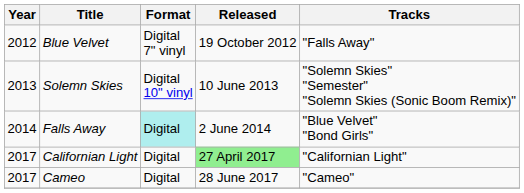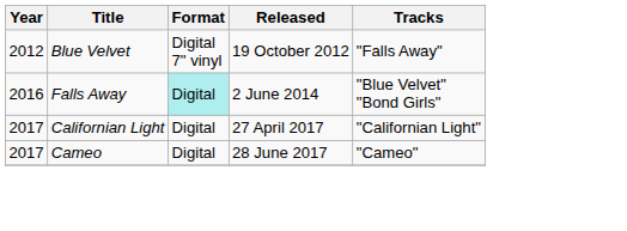 <table class="wikitable">
 <tr>
 <th>Year</th>
 <th>Title</th>
 <th>Format</th>
 <th>Released</th>
 <th>Tracks</th>
 </tr>
 <tr>
 <td>2012</td>
 <td><em>Blue Velvet</em></td>
 <td>Digital<br>7" vinyl</td>
 <td>19 October 2012</td>
 <td>"Falls Away"</td>
 </tr>
 <tr>
-<td>2013</td>
-<td><em>Solemn Skies</em></td>
-<td>Digital<br><a href='#'>10" vinyl</a></td>
-<td>10 June 2013</td>
-<td>"Solemn Skies"<br>"Semester"<br>"Solemn Skies (Sonic Boom Remix)"</td>
-</tr>
-<tr>
-<td>2014</td>
+<td>2016</td>
 <td><em>Falls Away</em></td>
 <td style="background: paleturquoise;">Digital</td>
 <td>2 June 2014</td>
 <td>"Blue Velvet"<br>"Bond Girls"</td>
 </tr>
 <tr>
 <td>2017</td>
 <td><em>Californian Light</em></td>
 <td>Digital</td>
-<td style="background: lightgreen;">27 April 2017</td>
+<td>27 April 2017</td>
 <td>"Californian Light"</td>
 </tr>
 <tr>
 <td>2017</td>
 <td><em>Cameo</em></td>
 <td>Digital</td>
 <td>28 June 2017</td>
 <td>"Cameo"</td>
 </tr>
 <tr>
 </tr>
 </table>
